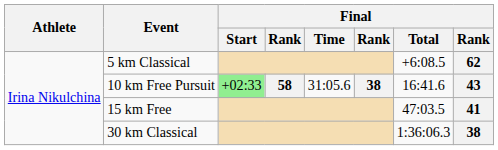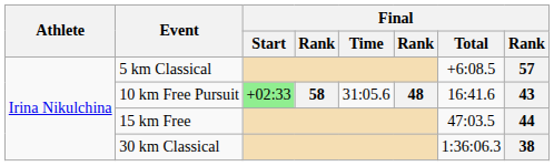 <table class="wikitable" style="font-size:90%">
 <tr>
 <th rowspan="2">Athlete</th>
 <th rowspan="2">Event</th>
 <th colspan="6">Final</th>
 </tr>
 <tr>
 <th>Start</th>
 <th>Rank</th>
 <th>Time</th>
 <th>Rank</th>
 <th>Total</th>
 <th>Rank</th>
 </tr>
 <tr>
 <td rowspan=4><a href='#'>Irina Nikulchina</a></td>
 <td>5 km Classical</td>
 <td colspan=4 bgcolor="wheat"></td>
 <td align="center">+6:08.5</td>
-<th align="center">62</th>
+<th align="center">57</th>
 </tr>
 <tr>
 <td>10 km Free Pursuit</td>
 <td align="center" style="background: lightgreen;">+02:33</td>
 <th align="center">58</th>
 <td align="center">31:05.6</td>
-<th align="center">38</th>
+<th align="center">48</th>
 <td align="center">16:41.6</td>
 <th align="center">43</th>
 </tr>
 <tr>
 <td>15 km Free</td>
 <td colspan=4 bgcolor="wheat"></td>
 <td align="center">47:03.5</td>
-<th align="center">41</th>
+<th align="center">44</th>
 </tr>
 <tr>
 <td>30 km Classical</td>
 <td colspan=4 bgcolor="wheat"></td>
 <td align="center">1:36:06.3</td>
 <th align="center">38</th>
 </tr>
 </table>
